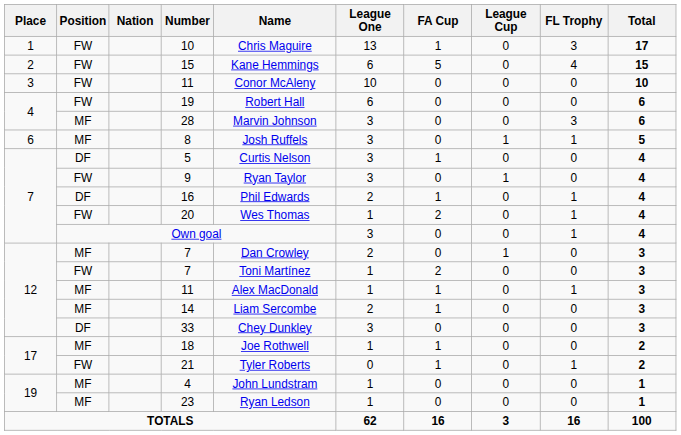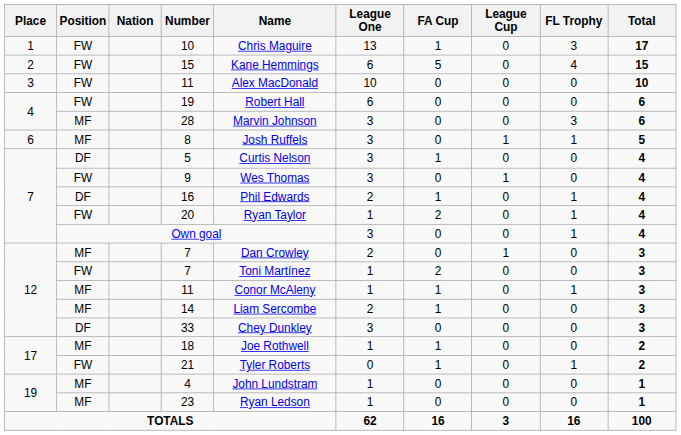 <table class="wikitable" style="font-size: 95%; text-align: center;">
 <tr>
 <th width=60>Place</th>
 <th width=60>Position</th>
 <th width=60>Nation</th>
 <th width=60>Number</th>
 <th width=150>Name</th>
 <th width=80>League One</th>
 <th width=80>FA Cup</th>
 <th width=80>League Cup</th>
 <th width=80>FL Trophy</th>
 <th width=80>Total</th>
 </tr>
 <tr>
 <td>1</td>
 <td>FW</td>
 <td></td>
 <td>10</td>
 <td><a href='#'>Chris Maguire</a></td>
 <td>13</td>
 <td>1</td>
 <td>0</td>
 <td>3</td>
 <td><strong>17</strong></td>
 </tr>
 <tr>
 <td>2</td>
 <td>FW</td>
 <td></td>
 <td>15</td>
 <td><a href='#'>Kane Hemmings</a></td>
 <td>6</td>
 <td>5</td>
 <td>0</td>
 <td>4</td>
 <td><strong>15</strong></td>
 </tr>
 <tr>
 <td>3</td>
 <td>FW</td>
 <td></td>
 <td>11</td>
-<td><a href='#'>Conor McAleny</a></td>
+<td><a href='#'>Alex MacDonald</a></td>
 <td>10</td>
 <td>0</td>
 <td>0</td>
 <td>0</td>
 <td><strong>10</strong></td>
 </tr>
 <tr>
 <td rowspan=2>4</td>
 <td>FW</td>
 <td></td>
 <td>19</td>
 <td><a href='#'>Robert Hall</a></td>
 <td>6</td>
 <td>0</td>
 <td>0</td>
 <td>0</td>
 <td><strong>6</strong></td>
 </tr>
 <tr>
 <td>MF</td>
 <td></td>
 <td>28</td>
 <td><a href='#'>Marvin Johnson</a></td>
 <td>3</td>
 <td>0</td>
 <td>0</td>
 <td>3</td>
 <td><strong>6</strong></td>
 </tr>
 <tr>
 <td>6</td>
 <td>MF</td>
 <td></td>
 <td>8</td>
 <td><a href='#'>Josh Ruffels</a></td>
 <td>3</td>
 <td>0</td>
 <td>1</td>
 <td>1</td>
 <td><strong>5</strong></td>
 </tr>
 <tr>
 <td rowspan=5>7</td>
 <td>DF</td>
 <td></td>
 <td>5</td>
 <td><a href='#'>Curtis Nelson</a></td>
 <td>3</td>
 <td>1</td>
 <td>0</td>
 <td>0</td>
 <td><strong>4</strong></td>
 </tr>
 <tr>
 <td>FW</td>
 <td></td>
 <td>9</td>
-<td><a href='#'>Ryan Taylor</a></td>
+<td><a href='#'>Wes Thomas</a></td>
 <td>3</td>
 <td>0</td>
 <td>1</td>
 <td>0</td>
 <td><strong>4</strong></td>
 </tr>
 <tr>
 <td>DF</td>
 <td></td>
 <td>16</td>
 <td><a href='#'>Phil Edwards</a></td>
 <td>2</td>
 <td>1</td>
 <td>0</td>
 <td>1</td>
 <td><strong>4</strong></td>
 </tr>
 <tr>
 <td>FW</td>
 <td></td>
 <td>20</td>
-<td><a href='#'>Wes Thomas</a></td>
+<td><a href='#'>Ryan Taylor</a></td>
 <td>1</td>
 <td>2</td>
 <td>0</td>
 <td>1</td>
 <td><strong>4</strong></td>
 </tr>
 <tr>
 <td colspan=4><a href='#'>Own goal</a></td>
 <td>3</td>
 <td>0</td>
 <td>0</td>
 <td>1</td>
 <td><strong>4</strong></td>
 </tr>
 <tr>
 <td rowspan=5>12</td>
 <td>MF</td>
 <td></td>
 <td>7</td>
 <td><a href='#'>Dan Crowley</a></td>
 <td>2</td>
 <td>0</td>
 <td>1</td>
 <td>0</td>
 <td><strong>3</strong></td>
 </tr>
 <tr>
 <td>FW</td>
 <td></td>
 <td>7</td>
 <td><a href='#'>Toni Martínez</a></td>
 <td>1</td>
 <td>2</td>
 <td>0</td>
 <td>0</td>
 <td><strong>3</strong></td>
 </tr>
 <tr>
 <td>MF</td>
 <td></td>
 <td>11</td>
-<td><a href='#'>Alex MacDonald</a></td>
+<td><a href='#'>Conor McAleny</a></td>
 <td>1</td>
 <td>1</td>
 <td>0</td>
 <td>1</td>
 <td><strong>3</strong></td>
 </tr>
 <tr>
 <td>MF</td>
 <td></td>
 <td>14</td>
 <td><a href='#'>Liam Sercombe</a></td>
 <td>2</td>
 <td>1</td>
 <td>0</td>
 <td>0</td>
 <td><strong>3</strong></td>
 </tr>
 <tr>
 <td>DF</td>
 <td></td>
 <td>33</td>
 <td><a href='#'>Chey Dunkley</a></td>
 <td>3</td>
 <td>0</td>
 <td>0</td>
 <td>0</td>
 <td><strong>3</strong></td>
 </tr>
 <tr>
 <td rowspan=2>17</td>
 <td>MF</td>
 <td></td>
 <td>18</td>
 <td><a href='#'>Joe Rothwell</a></td>
 <td>1</td>
 <td>1</td>
 <td>0</td>
 <td>0</td>
 <td><strong>2</strong></td>
 </tr>
 <tr>
 <td>FW</td>
 <td></td>
 <td>21</td>
 <td><a href='#'>Tyler Roberts</a></td>
 <td>0</td>
 <td>1</td>
 <td>0</td>
 <td>1</td>
 <td><strong>2</strong></td>
 </tr>
 <tr>
 <td rowspan=2>19</td>
 <td>MF</td>
 <td></td>
 <td>4</td>
 <td><a href='#'>John Lundstram</a></td>
 <td>1</td>
 <td>0</td>
 <td>0</td>
 <td>0</td>
 <td><strong>1</strong></td>
 </tr>
 <tr>
 <td>MF</td>
 <td></td>
 <td>23</td>
 <td><a href='#'>Ryan Ledson</a></td>
 <td>1</td>
 <td>0</td>
 <td>0</td>
 <td>0</td>
 <td><strong>1</strong></td>
 </tr>
 <tr>
 <td colspan=5><strong>TOTALS</strong></td>
 <td><strong>62</strong></td>
 <td><strong>16</strong></td>
 <td><strong>3</strong></td>
 <td><strong>16</strong></td>
 <td><strong>100</strong></td>
 </tr>
 </table>
